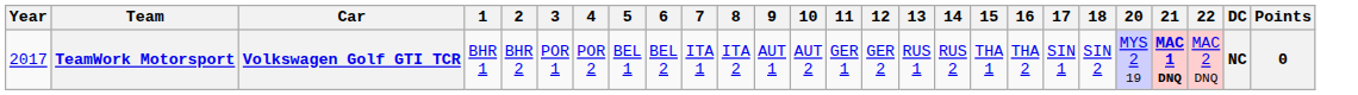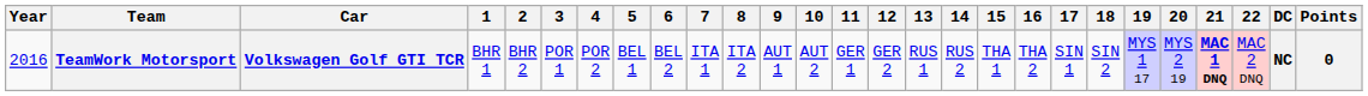 <table class="wikitable" style="text-align:center; font-size:85%">
 <tr>
 <th>Year</th>
 <th>Team</th>
 <th>Car</th>
 <th>1</th>
 <th>2</th>
 <th>3</th>
 <th>4</th>
 <th>5</th>
 <th>6</th>
 <th>7</th>
 <th>8</th>
 <th>9</th>
 <th>10</th>
 <th>11</th>
 <th>12</th>
 <th>13</th>
 <th>14</th>
 <th>15</th>
 <th>16</th>
 <th>17</th>
 <th>18</th>
+<th>19</th>
 <th>20</th>
 <th>21</th>
 <th>22</th>
 <th>DC</th>
 <th>Points</th>
 </tr>
 <tr>
-<td><a href='#'>2017</a></td>
+<td><a href='#'>2016</a></td>
 <th><a href='#'>TeamWork Motorsport</a></th>
 <th><a href='#'>Volkswagen Golf GTI TCR</a></th>
 <td><a href='#'>BHR<br>1</a></td>
 <td><a href='#'>BHR<br>2</a></td>
 <td><a href='#'>POR<br>1</a></td>
 <td><a href='#'>POR<br>2</a></td>
 <td><a href='#'>BEL<br>1</a></td>
 <td><a href='#'>BEL<br>2</a></td>
 <td><a href='#'>ITA<br>1</a></td>
 <td><a href='#'>ITA<br>2</a></td>
 <td><a href='#'>AUT<br>1</a></td>
 <td><a href='#'>AUT<br>2</a></td>
 <td><a href='#'>GER<br>1</a></td>
 <td><a href='#'>GER<br>2</a></td>
 <td><a href='#'>RUS<br>1</a></td>
 <td><a href='#'>RUS<br>2</a></td>
 <td><a href='#'>THA<br>1</a></td>
 <td><a href='#'>THA<br>2</a></td>
 <td><a href='#'>SIN<br>1</a></td>
 <td><a href='#'>SIN<br>2</a></td>
+<td style="background:#CFCFFF;"><a href='#'>MYS<br>1</a><br><small>17</small></td>
 <td style="background:#CFCFFF;"><a href='#'>MYS<br>2</a><br><small>19</small></td>
 <td style="background:#FFCFCF;"><strong><a href='#'>MAC<br>1</a><br><small>DNQ</small></strong></td>
 <td style="background:#FFCFCF;"><a href='#'>MAC<br>2</a><br><small>DNQ</small></td>
 <th>NC</th>
 <th>0</th>
 </tr>
 </table>
